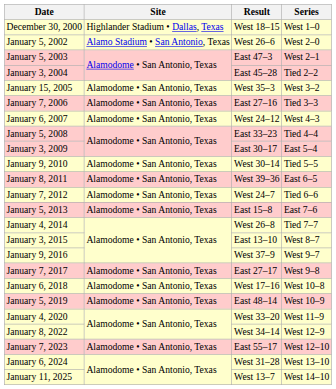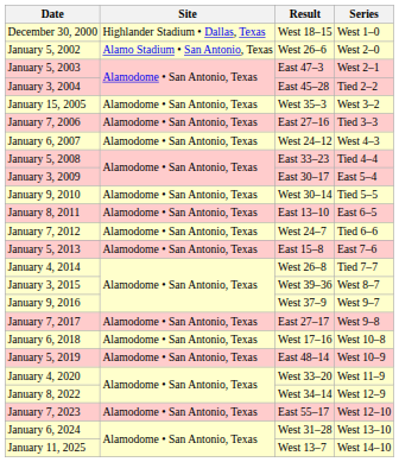 <table class="wikitable">
 <tr>
 <th>Date</th>
 <th>Site</th>
 <th>Result</th>
 <th>Series</th>
 </tr>
 <tr style="background: #ffffcc;">
 <td>December 30, 2000</td>
 <td>Highlander Stadium • <a href='#'>Dallas</a>, <a href='#'>Texas</a></td>
 <td>West 18–15</td>
 <td>West 1–0</td>
 </tr>
 <tr style="background: #ffffcc;">
 <td>January 5, 2002</td>
 <td><a href='#'>Alamo Stadium</a> • <a href='#'>San Antonio</a>, Texas</td>
 <td>West 26–6</td>
 <td>West 2–0</td>
 </tr>
 <tr style="background: #ffcccc;">
 <td>January 5, 2003</td>
 <td rowspan="2"><a href='#'>Alamodome</a> • San Antonio, Texas</td>
 <td>East 47–3</td>
 <td>West 2–1</td>
 </tr>
 <tr style="background: #ffcccc;">
 <td>January 3, 2004</td>
 <td>East 45–28</td>
 <td>Tied 2–2</td>
 </tr>
 <tr style="background: #ffffcc;">
 <td>January 15, 2005</td>
 <td>Alamodome • San Antonio, Texas</td>
 <td>West 35–3</td>
 <td>West 3–2</td>
 </tr>
 <tr style="background: #ffcccc;">
 <td>January 7, 2006</td>
 <td>Alamodome • San Antonio, Texas</td>
 <td>East 27–16</td>
 <td>Tied 3–3</td>
 </tr>
 <tr style="background: #ffffcc;">
 <td>January 6, 2007</td>
 <td>Alamodome • San Antonio, Texas</td>
 <td>West 24–12</td>
 <td>West 4–3</td>
 </tr>
 <tr style="background: #ffcccc;">
 <td>January 5, 2008</td>
 <td rowspan="2">Alamodome • San Antonio, Texas</td>
 <td>East 33–23</td>
 <td>Tied 4–4</td>
 </tr>
 <tr style="background: #ffcccc;">
 <td>January 3, 2009</td>
 <td>East 30–17</td>
 <td>East 5–4</td>
 </tr>
 <tr style="background: #ffffcc;">
 <td>January 9, 2010</td>
 <td>Alamodome • San Antonio, Texas</td>
 <td>West 30–14</td>
 <td>Tied 5–5</td>
 </tr>
 <tr style="background: #ffcccc;">
 <td>January 8, 2011</td>
 <td>Alamodome • San Antonio, Texas</td>
-<td>West 39–36</td>
+<td>East 13–10</td>
 <td>East 6–5</td>
 </tr>
 <tr style="background: #ffffcc;">
 <td>January 7, 2012</td>
 <td>Alamodome • San Antonio, Texas</td>
 <td>West 24–7</td>
 <td>Tied 6–6</td>
 </tr>
 <tr style="background: #ffcccc;">
 <td>January 5, 2013</td>
 <td>Alamodome • San Antonio, Texas</td>
 <td>East 15–8</td>
 <td>East 7–6</td>
 </tr>
 <tr style="background: #ffffcc;">
 <td>January 4, 2014</td>
 <td rowspan="3">Alamodome • San Antonio, Texas</td>
 <td>West 26–8</td>
 <td>Tied 7–7</td>
 </tr>
 <tr style="background: #ffffcc;">
 <td>January 3, 2015</td>
-<td>East 13–10</td>
+<td>West 39–36</td>
 <td>West 8–7</td>
 </tr>
 <tr style="background: #ffffcc;">
 <td>January 9, 2016</td>
 <td>West 37–9</td>
 <td>West 9–7</td>
 </tr>
 <tr style="background: #ffcccc;">
 <td>January 7, 2017</td>
 <td>Alamodome • San Antonio, Texas</td>
 <td>East 27–17</td>
 <td>West 9–8</td>
 </tr>
 <tr style="background: #ffffcc;">
 <td>January 6, 2018</td>
 <td>Alamodome • San Antonio, Texas</td>
 <td>West 17–16</td>
 <td>West 10–8</td>
 </tr>
 <tr style="background: #ffcccc;">
 <td>January 5, 2019</td>
 <td>Alamodome • San Antonio, Texas</td>
 <td>East 48–14</td>
 <td>West 10–9</td>
 </tr>
 <tr style="background: #ffffcc;">
 <td>January 4, 2020</td>
 <td rowspan="2">Alamodome • San Antonio, Texas</td>
 <td>West 33–20</td>
 <td>West 11–9</td>
 </tr>
 <tr style="background: #ffffcc;">
 <td>January 8, 2022</td>
 <td>West 34–14</td>
 <td>West 12–9</td>
 </tr>
 <tr style="background: #ffcccc;">
 <td>January 7, 2023</td>
 <td>Alamodome • San Antonio, Texas</td>
 <td>East 55–17</td>
 <td>West 12–10</td>
 </tr>
 <tr style="background: #ffffcc;">
 <td>January 6, 2024</td>
 <td rowspan="2">Alamodome • San Antonio, Texas</td>
 <td>West 31–28</td>
 <td>West 13–10</td>
 </tr>
 <tr style="background: #ffffcc;">
 <td>January 11, 2025</td>
 <td>West 13–7</td>
 <td>West 14–10</td>
 </tr>
 </table>
